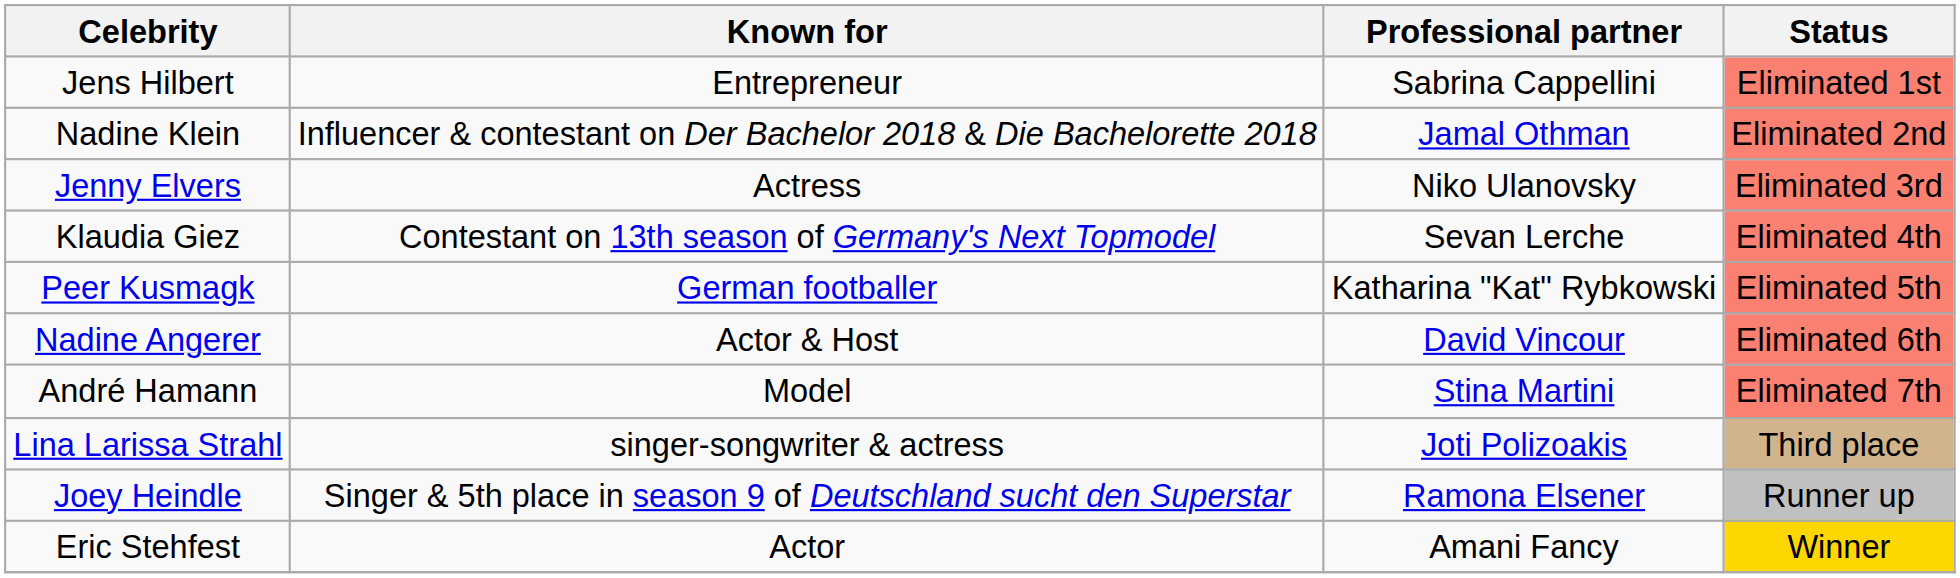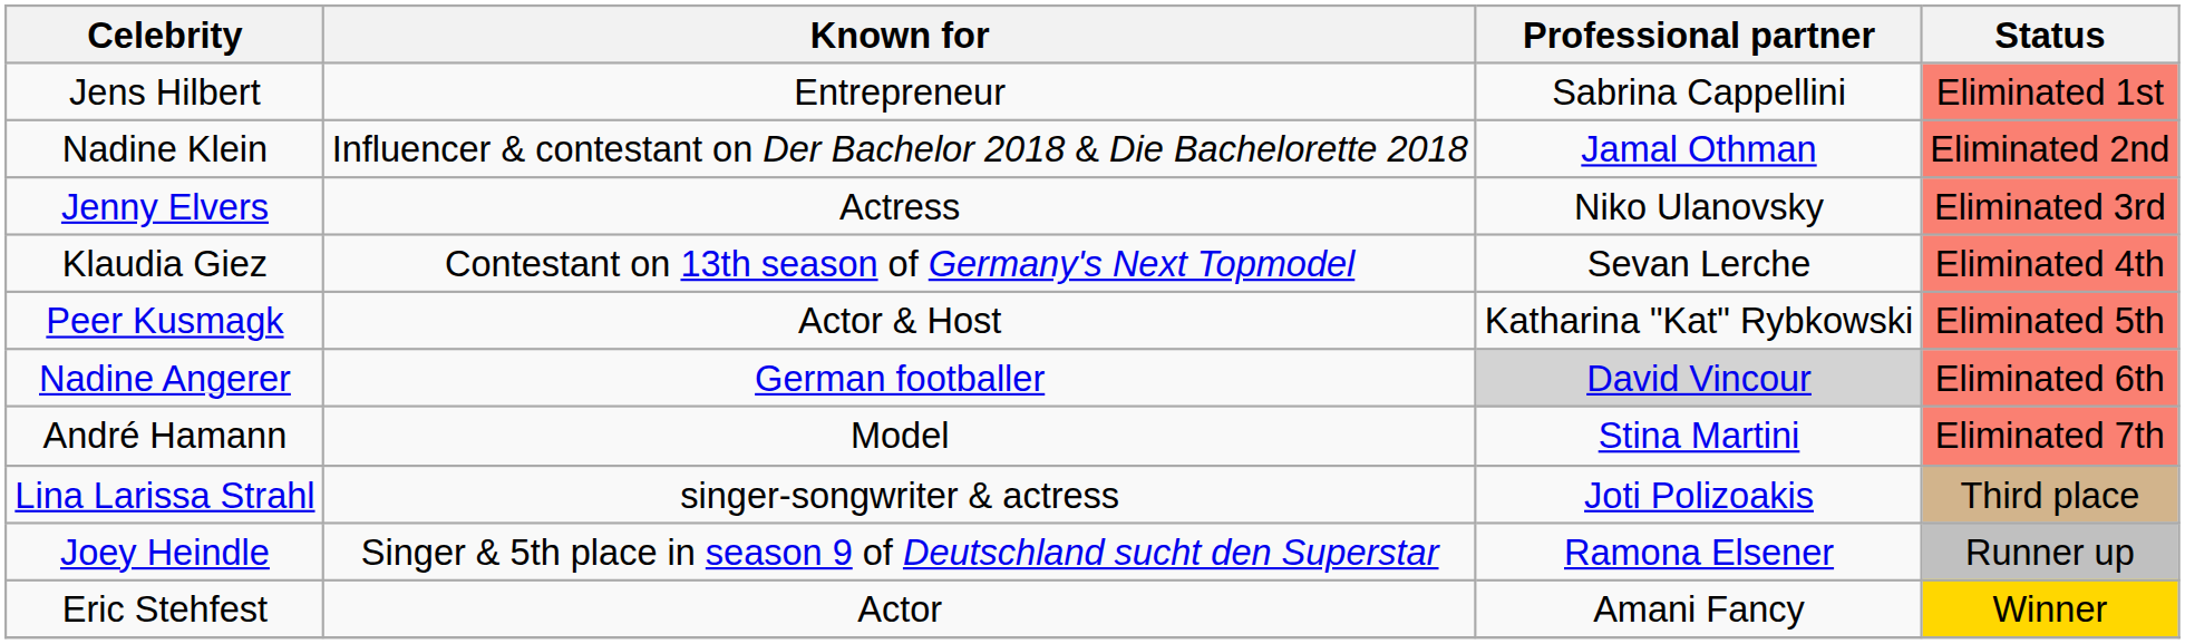 <table class="wikitable sortable" style="margin: auto; text-align:center; font-size:95%;">
 <tr>
 <th>Celebrity</th>
 <th>Known for</th>
 <th>Professional partner</th>
 <th>Status</th>
 </tr>
 <tr>
 <td>Jens Hilbert</td>
 <td>Entrepreneur</td>
 <td>Sabrina Cappellini</td>
 <td style=background:salmon>Eliminated 1st</td>
 </tr>
 <tr>
 <td>Nadine Klein</td>
 <td>Influencer & contestant on <em>Der Bachelor 2018</em> & <em>Die Bachelorette 2018</em></td>
 <td><a href='#'>Jamal Othman</a></td>
 <td style=background:salmon>Eliminated 2nd</td>
 </tr>
 <tr>
 <td><a href='#'>Jenny Elvers</a></td>
 <td>Actress</td>
 <td>Niko Ulanovsky</td>
 <td style=background:salmon>Eliminated 3rd</td>
 </tr>
 <tr>
 <td>Klaudia Giez</td>
 <td>Contestant on <a href='#'>13th season</a> of <em><a href='#'>Germany's Next Topmodel</a></em></td>
 <td>Sevan Lerche</td>
 <td style=background:salmon>Eliminated 4th</td>
 </tr>
 <tr>
 <td><a href='#'>Peer Kusmagk</a></td>
-<td><a href='#'>German footballer</a></td>
+<td>Actor & Host</td>
 <td>Katharina "Kat" Rybkowski</td>
 <td style=background:salmon>Eliminated 5th</td>
 </tr>
 <tr>
 <td><a href='#'>Nadine Angerer</a></td>
-<td>Actor & Host</td>
-<td><a href='#'>David Vincour</a></td>
+<td><a href='#'>German footballer</a></td>
+<td style="background: lightgrey;"><a href='#'>David Vincour</a></td>
 <td style=background:salmon>Eliminated 6th</td>
 </tr>
 <tr>
 <td>André Hamann</td>
 <td>Model</td>
 <td><a href='#'>Stina Martini</a></td>
 <td style=background:salmon>Eliminated 7th</td>
 </tr>
 <tr>
 <td><a href='#'>Lina Larissa Strahl</a></td>
 <td>singer-songwriter & actress</td>
 <td><a href='#'>Joti Polizoakis</a></td>
 <td style=background:tan>Third place</td>
 </tr>
 <tr>
 <td><a href='#'>Joey Heindle</a></td>
 <td>Singer & 5th place in <a href='#'>season 9</a> of <em><a href='#'>Deutschland sucht den Superstar</a></em></td>
 <td><a href='#'>Ramona Elsener</a></td>
 <td style=background:silver>Runner up</td>
 </tr>
 <tr>
 <td>Eric Stehfest</td>
 <td>Actor</td>
 <td>Amani Fancy</td>
 <td bgcolor=gold>Winner</td>
 </tr>
 <tr>
 </tr>
 </table>
